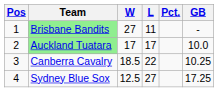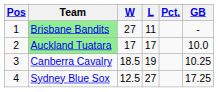 <table class="wikitable plainrowheaders" border="1" style="text-align:center">
 <tr>
 <th><a href='#'>Pos</a></th>
 <th>Team</th>
 <th><a href='#'>W</a></th>
 <th><a href='#'>L</a></th>
 <th><a href='#'>Pct.</a></th>
 <th><a href='#'>GB</a></th>
 </tr>
 <tr>
 <td>1</td>
 <td scope="row" style="text-align:left;background-color:lightgreen;"><a href='#'>Brisbane Bandits</a> </td>
 <td>27</td>
 <td>11</td>
 <td></td>
 <td>-</td>
 </tr>
 <tr>
 <td>2</td>
 <td scope="row" style="text-align:left;background-color:lightgreen;"><a href='#'>Auckland Tuatara</a> </td>
 <td>17</td>
 <td>17</td>
 <td></td>
 <td>10.0</td>
 </tr>
 <tr>
 <td>3</td>
 <td scope="row" style="text-align:left;background-color:"><a href='#'>Canberra Cavalry</a> </td>
 <td>18.5</td>
-<td>22</td>
+<td>19</td>
 <td></td>
 <td>10.25</td>
 </tr>
 <tr>
 <td>4</td>
 <td scope="row" style="text-align:left;background-color:"><a href='#'>Sydney Blue Sox</a> </td>
 <td>12.5</td>
 <td>27</td>
 <td></td>
 <td>17.25</td>
 </tr>
 </table>
